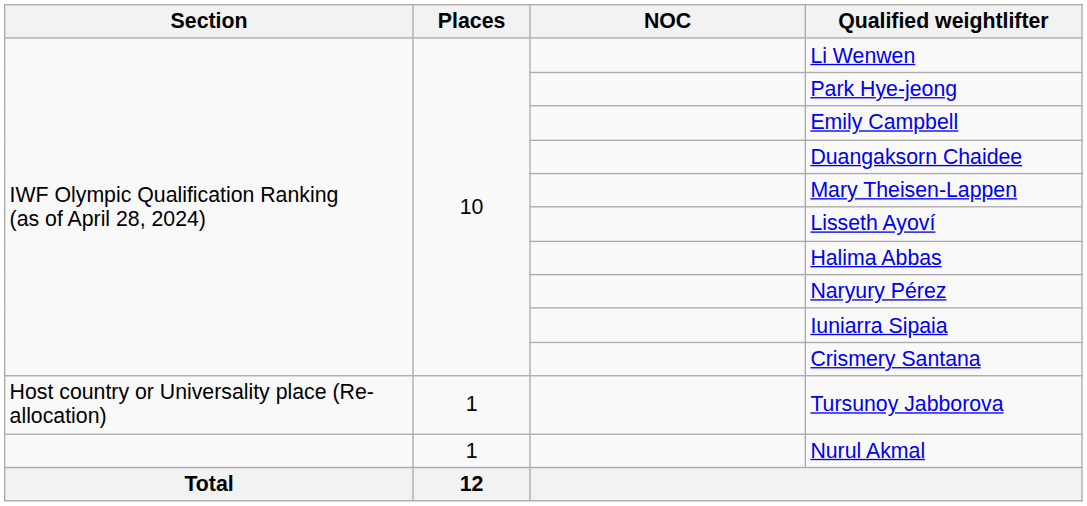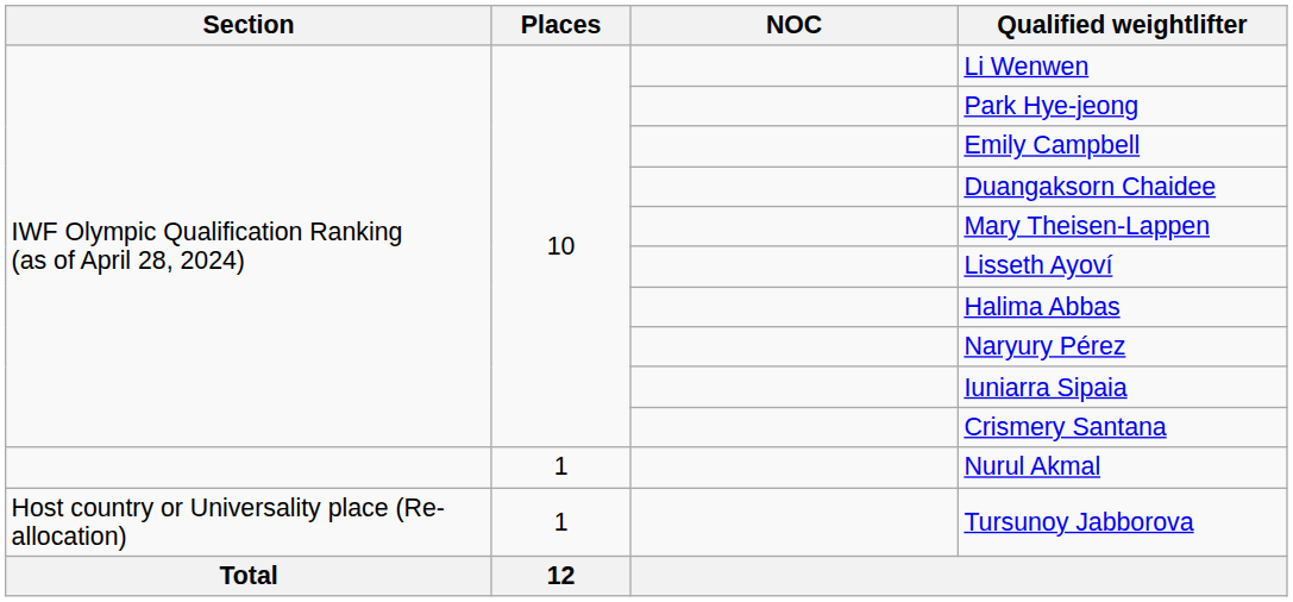 <table class="wikitable">
 <tr>
 <th width=300>Section</th>
 <th width=80>Places</th>
 <th width=200>NOC</th>
 <th width=200>Qualified weightlifter</th>
 </tr>
 <tr>
 <td rowspan=10>IWF Olympic Qualification Ranking<br>(as of April 28, 2024)</td>
 <td rowspan=10 align=center>10</td>
 <td></td>
 <td><a href='#'>Li Wenwen</a></td>
 </tr>
 <tr>
 <td></td>
 <td><a href='#'>Park Hye-jeong</a></td>
 </tr>
 <tr>
 <td></td>
 <td><a href='#'>Emily Campbell</a></td>
 </tr>
 <tr>
 <td></td>
 <td><a href='#'>Duangaksorn Chaidee</a></td>
 </tr>
 <tr>
 <td></td>
 <td><a href='#'>Mary Theisen-Lappen</a></td>
 </tr>
 <tr>
 <td></td>
 <td><a href='#'>Lisseth Ayoví</a></td>
 </tr>
 <tr>
 <td></td>
 <td><a href='#'>Halima Abbas</a></td>
 </tr>
 <tr>
 <td></td>
 <td><a href='#'>Naryury Pérez</a></td>
 </tr>
 <tr>
 <td></td>
 <td><a href='#'>Iuniarra Sipaia</a></td>
 </tr>
 <tr>
 <td></td>
 <td><a href='#'>Crismery Santana</a></td>
 </tr>
 <tr>
+<td></td>
+<td align=center>1</td>
+<td></td>
+<td><a href='#'>Nurul Akmal</a></td>
+</tr>
+<tr>
 <td>Host country or Universality place  (Re-allocation)</td>
 <td align=center>1</td>
 <td></td>
 <td><a href='#'>Tursunoy Jabborova</a></td>
-</tr>
-<tr>
-<td></td>
-<td align=center>1</td>
-<td></td>
-<td><a href='#'>Nurul Akmal</a></td>
 </tr>
 <tr>
 <th>Total</th>
 <th>12</th>
 <th colspan=2></th>
 </tr>
 </table>
